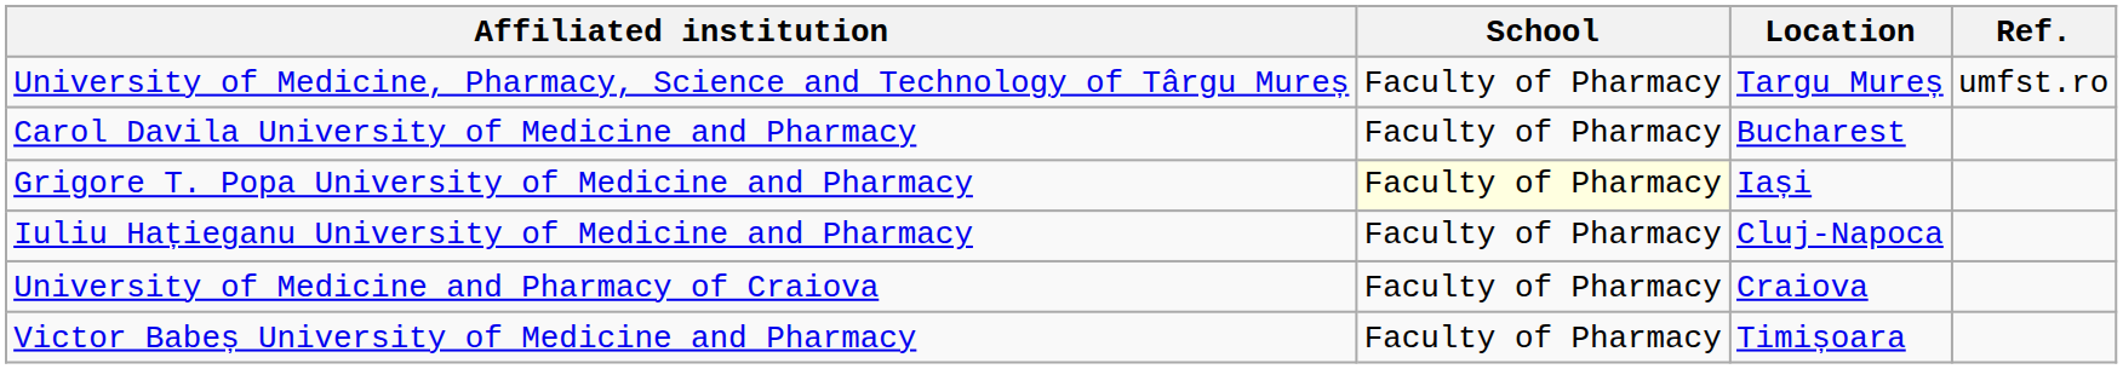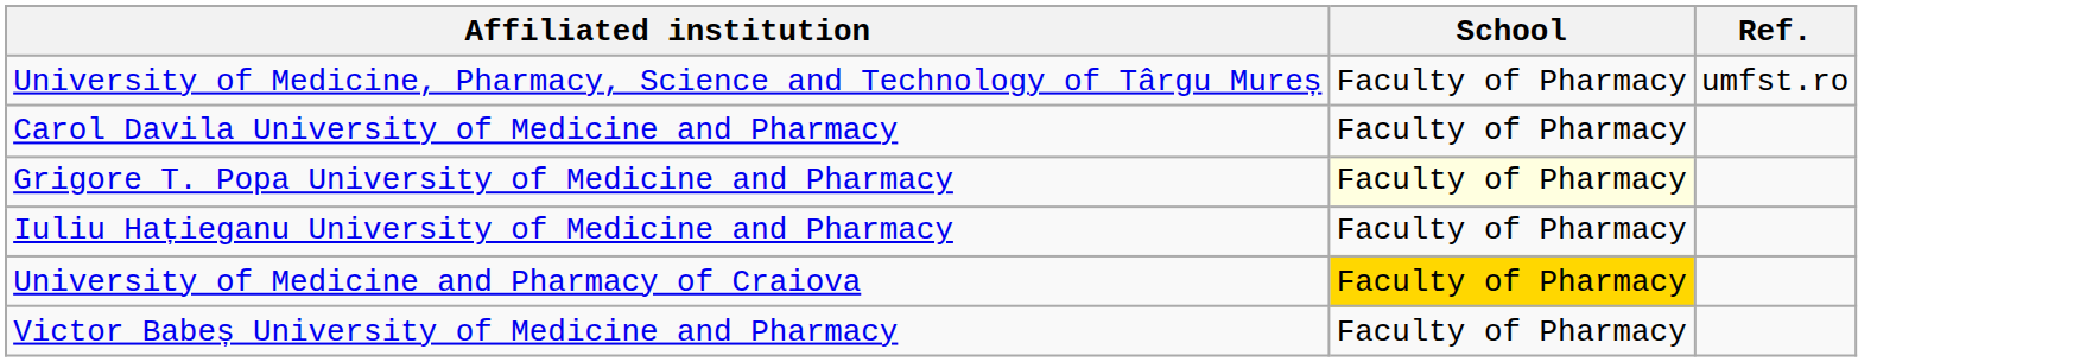 <table class="wikitable sortable">
 <tr>
 <th>Affiliated institution</th>
 <th>School</th>
-<th>Location</th>
 <th>Ref.</th>
 </tr>
 <tr>
 <td><a href='#'>University of Medicine, Pharmacy, Science and Technology of Târgu Mureș</a></td>
 <td>Faculty of Pharmacy</td>
-<td><a href='#'>Targu Mureș</a></td>
 <td>umfst.ro</td>
 </tr>
 <tr>
 <td><a href='#'>Carol Davila University of Medicine and Pharmacy</a></td>
 <td>Faculty of Pharmacy</td>
-<td><a href='#'>Bucharest</a></td>
 <td></td>
 </tr>
 <tr>
 <td><a href='#'>Grigore T. Popa University of Medicine and Pharmacy</a></td>
 <td style="background: lightyellow;">Faculty of Pharmacy</td>
-<td><a href='#'>Iași</a></td>
 <td></td>
 </tr>
 <tr>
 <td><a href='#'>Iuliu Hațieganu University of Medicine and Pharmacy</a></td>
 <td>Faculty of Pharmacy</td>
-<td><a href='#'>Cluj-Napoca</a></td>
 <td></td>
 </tr>
 <tr>
 <td><a href='#'>University of Medicine and Pharmacy of Craiova</a></td>
-<td>Faculty of Pharmacy</td>
-<td><a href='#'>Craiova</a></td>
+<td style="background: gold;">Faculty of Pharmacy</td>
 <td></td>
 </tr>
 <tr>
 <td><a href='#'>Victor Babeș University of Medicine and Pharmacy</a></td>
 <td>Faculty of Pharmacy</td>
-<td><a href='#'>Timișoara</a></td>
 <td></td>
 </tr>
 </table>
